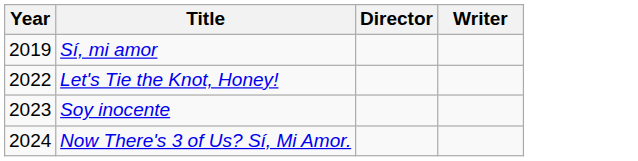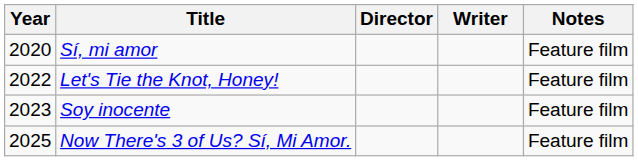 <table class="wikitable">
 <tr>
 <th>Year</th>
 <th>Title</th>
 <th>Director</th>
 <th width="65">Writer</th>
+<th>Notes</th>
 </tr>
 <tr>
-<td>2019</td>
+<td>2020</td>
 <td><em><a href='#'>Sí, mi amor</a></em></td>
 <td></td>
 <td></td>
+<td>Feature film</td>
 </tr>
 <tr>
 <td>2022</td>
 <td><em><a href='#'>Let's Tie the Knot, Honey!</a></em></td>
 <td></td>
 <td></td>
+<td>Feature film</td>
 </tr>
 <tr>
 <td>2023</td>
 <td><em><a href='#'>Soy inocente</a></em></td>
 <td></td>
 <td></td>
+<td>Feature film</td>
 </tr>
 <tr>
-<td>2024</td>
+<td>2025</td>
 <td><em><a href='#'>Now There's 3 of Us? Sí, Mi Amor.</a></em></td>
 <td></td>
 <td></td>
+<td>Feature film</td>
 </tr>
 </table>
